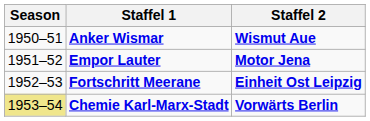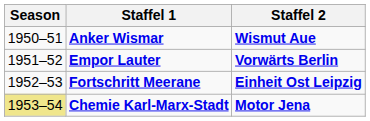 <table class="wikitable">
 <tr>
 <th>Season</th>
 <th>Staffel 1</th>
 <th>Staffel 2</th>
 </tr>
 <tr>
 <td>1950–51</td>
 <td><strong><a href='#'>Anker Wismar</a></strong></td>
 <td><strong><a href='#'>Wismut Aue</a></strong></td>
 </tr>
 <tr>
 <td>1951–52</td>
 <td><strong><a href='#'>Empor Lauter</a></strong></td>
-<td><strong><a href='#'>Motor Jena</a></strong></td>
+<td><strong><a href='#'>Vorwärts Berlin</a></strong></td>
 </tr>
 <tr>
 <td>1952–53</td>
 <td><strong><a href='#'>Fortschritt Meerane</a></strong></td>
 <td><strong><a href='#'>Einheit Ost Leipzig</a></strong></td>
 </tr>
 <tr>
 <td style="background: khaki;">1953–54</td>
 <td><strong><a href='#'>Chemie Karl-Marx-Stadt</a></strong></td>
-<td><strong><a href='#'>Vorwärts Berlin</a></strong></td>
+<td><strong><a href='#'>Motor Jena</a></strong></td>
 </tr>
 </table>
